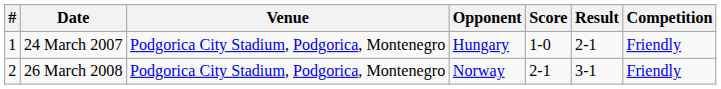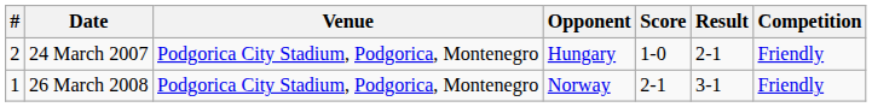 <table class="wikitable" style="font-size:90%">
 <tr>
 <th>#</th>
 <th>Date</th>
 <th>Venue</th>
 <th>Opponent</th>
 <th>Score</th>
 <th>Result</th>
 <th>Competition</th>
 </tr>
 <tr>
-<td>1</td>
+<td>2</td>
 <td>24 March 2007</td>
 <td><a href='#'>Podgorica City Stadium</a>, <a href='#'>Podgorica</a>, Montenegro</td>
 <td> <a href='#'>Hungary</a></td>
 <td>1-0</td>
 <td>2-1</td>
 <td><a href='#'>Friendly</a></td>
 </tr>
 <tr>
-<td>2</td>
+<td>1</td>
 <td>26 March 2008</td>
 <td><a href='#'>Podgorica City Stadium</a>, <a href='#'>Podgorica</a>, Montenegro</td>
 <td> <a href='#'>Norway</a></td>
 <td>2-1</td>
 <td>3-1</td>
 <td><a href='#'>Friendly</a></td>
 </tr>
 </table>
